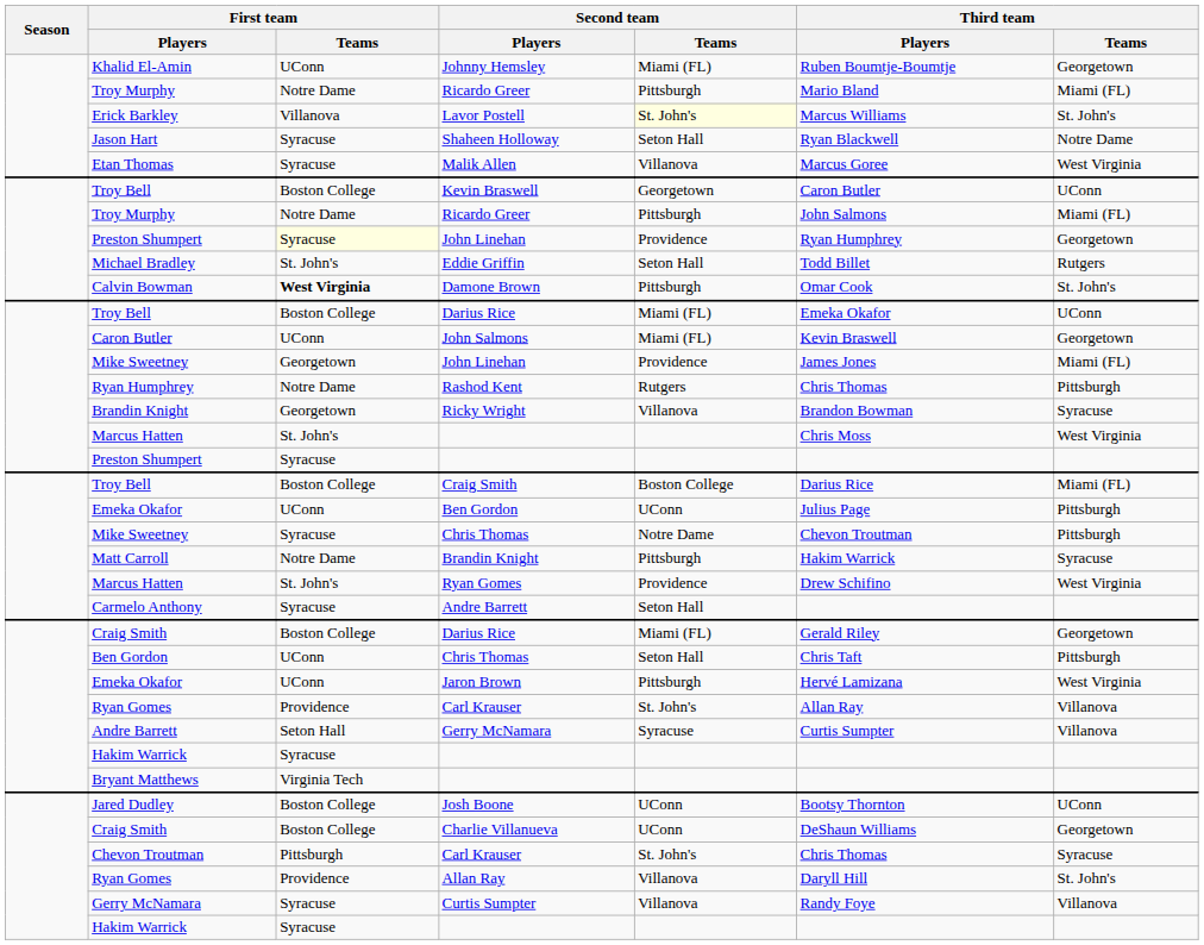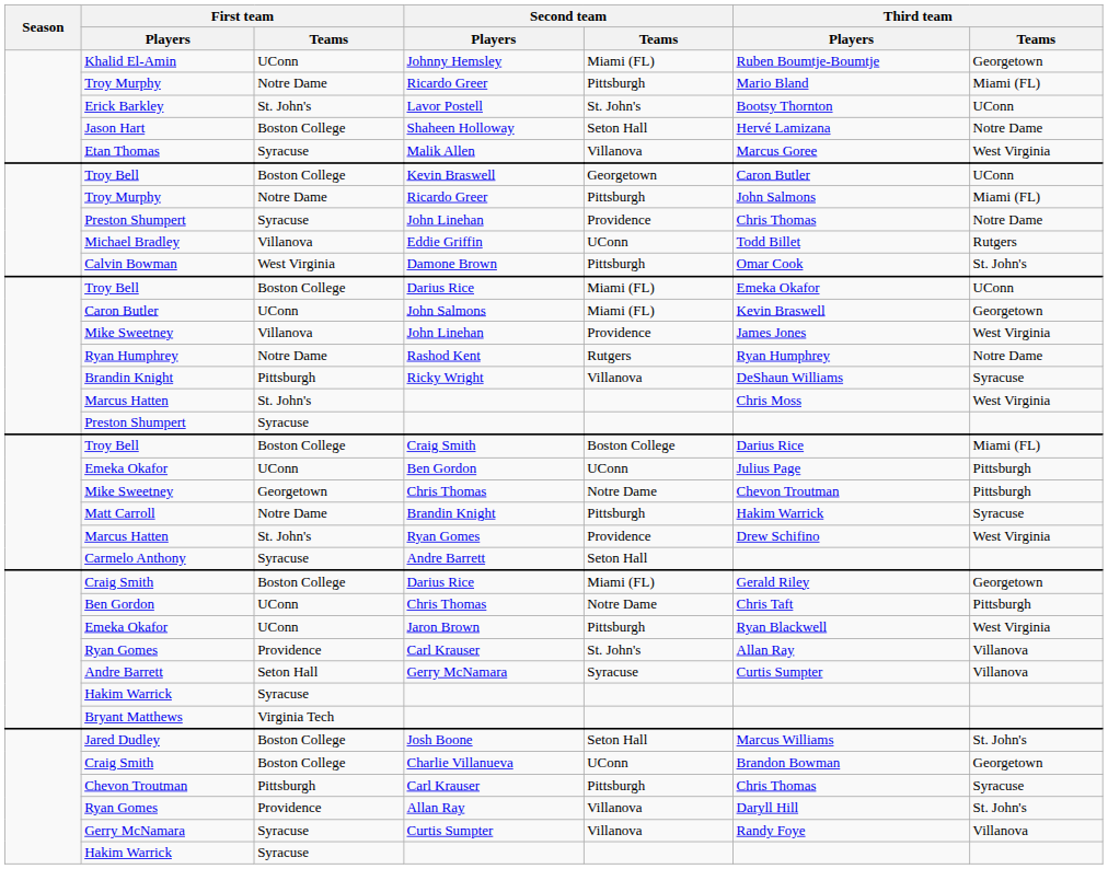 <table class="wikitable" style="width:98%">
 <tr>
 <th rowspan=2>Season</th>
 <th colspan=2>First team</th>
 <th colspan=2>Second team</th>
 <th colspan=2>Third team</th>
 </tr>
 <tr>
 <th>Players</th>
 <th>Teams</th>
 <th>Players</th>
 <th>Teams</th>
 <th>Players</th>
 <th>Teams</th>
 </tr>
 <tr>
 <td rowspan=5></td>
 <td><a href='#'>Khalid El-Amin</a></td>
 <td>UConn</td>
 <td><a href='#'>Johnny Hemsley</a></td>
 <td>Miami (FL)</td>
 <td><a href='#'>Ruben Boumtje-Boumtje</a></td>
 <td>Georgetown</td>
 </tr>
 <tr>
 <td><a href='#'>Troy Murphy</a></td>
 <td>Notre Dame</td>
 <td><a href='#'>Ricardo Greer</a></td>
 <td>Pittsburgh</td>
 <td><a href='#'>Mario Bland</a></td>
 <td>Miami (FL)</td>
 </tr>
 <tr>
 <td><a href='#'>Erick Barkley</a></td>
-<td>Villanova</td>
+<td>St. John's</td>
 <td><a href='#'>Lavor Postell</a></td>
-<td style="background: lightyellow;">St. John's</td>
-<td><a href='#'>Marcus Williams</a></td>
 <td>St. John's</td>
+<td><a href='#'>Bootsy Thornton</a></td>
+<td>UConn</td>
 </tr>
 <tr>
 <td><a href='#'>Jason Hart</a></td>
-<td>Syracuse</td>
+<td>Boston College</td>
 <td><a href='#'>Shaheen Holloway</a></td>
 <td>Seton Hall</td>
-<td><a href='#'>Ryan Blackwell</a></td>
+<td><a href='#'>Hervé Lamizana</a></td>
 <td>Notre Dame</td>
 </tr>
 <tr>
 <td><a href='#'>Etan Thomas</a></td>
 <td>Syracuse</td>
 <td><a href='#'>Malik Allen</a></td>
 <td>Villanova</td>
 <td><a href='#'>Marcus Goree</a></td>
 <td>West Virginia</td>
 </tr>
 <tr style="border-top:2px solid black">
 <td rowspan=5></td>
 <td><a href='#'>Troy Bell</a></td>
 <td>Boston College</td>
 <td><a href='#'>Kevin Braswell</a></td>
 <td>Georgetown</td>
 <td><a href='#'>Caron Butler</a></td>
 <td>UConn</td>
 </tr>
 <tr>
 <td><a href='#'>Troy Murphy</a></td>
 <td>Notre Dame</td>
 <td><a href='#'>Ricardo Greer</a></td>
 <td>Pittsburgh</td>
 <td><a href='#'>John Salmons</a></td>
 <td>Miami (FL)</td>
 </tr>
 <tr>
 <td><a href='#'>Preston Shumpert</a></td>
-<td style="background: lightyellow;">Syracuse</td>
+<td>Syracuse</td>
 <td><a href='#'>John Linehan</a></td>
 <td>Providence</td>
-<td><a href='#'>Ryan Humphrey</a></td>
-<td>Georgetown</td>
+<td><a href='#'>Chris Thomas</a></td>
+<td>Notre Dame</td>
 </tr>
 <tr>
 <td><a href='#'>Michael Bradley</a></td>
-<td>St. John's</td>
+<td>Villanova</td>
 <td><a href='#'>Eddie Griffin</a></td>
-<td>Seton Hall</td>
+<td>UConn</td>
 <td><a href='#'>Todd Billet</a></td>
 <td>Rutgers</td>
 </tr>
 <tr>
 <td><a href='#'>Calvin Bowman</a></td>
-<td><strong>West Virginia</strong></td>
+<td>West Virginia</td>
 <td><a href='#'>Damone Brown</a></td>
 <td>Pittsburgh</td>
 <td><a href='#'>Omar Cook</a></td>
 <td>St. John's</td>
 </tr>
 <tr style="border-top:2px solid black">
 <td rowspan=7></td>
 <td><a href='#'>Troy Bell</a></td>
 <td>Boston College</td>
 <td><a href='#'>Darius Rice</a></td>
 <td>Miami (FL)</td>
 <td><a href='#'>Emeka Okafor</a></td>
 <td>UConn</td>
 </tr>
 <tr>
 <td><a href='#'>Caron Butler</a></td>
 <td>UConn</td>
 <td><a href='#'>John Salmons</a></td>
 <td>Miami (FL)</td>
 <td><a href='#'>Kevin Braswell</a></td>
 <td>Georgetown</td>
 </tr>
 <tr>
 <td><a href='#'>Mike Sweetney</a></td>
-<td>Georgetown</td>
+<td>Villanova</td>
 <td><a href='#'>John Linehan</a></td>
 <td>Providence</td>
 <td><a href='#'>James Jones</a></td>
-<td>Miami (FL)</td>
+<td>West Virginia</td>
 </tr>
 <tr>
 <td><a href='#'>Ryan Humphrey</a></td>
 <td>Notre Dame</td>
 <td><a href='#'>Rashod Kent</a></td>
 <td>Rutgers</td>
-<td><a href='#'>Chris Thomas</a></td>
-<td>Pittsburgh</td>
+<td><a href='#'>Ryan Humphrey</a></td>
+<td>Notre Dame</td>
 </tr>
 <tr>
 <td><a href='#'>Brandin Knight</a></td>
-<td>Georgetown</td>
+<td>Pittsburgh</td>
 <td><a href='#'>Ricky Wright</a></td>
 <td>Villanova</td>
-<td><a href='#'>Brandon Bowman</a></td>
+<td><a href='#'>DeShaun Williams</a></td>
 <td>Syracuse</td>
 </tr>
 <tr>
 <td><a href='#'>Marcus Hatten</a></td>
 <td>St. John's</td>
 <td></td>
 <td></td>
 <td><a href='#'>Chris Moss</a></td>
 <td>West Virginia</td>
 </tr>
 <tr>
 <td><a href='#'>Preston Shumpert</a></td>
 <td>Syracuse</td>
 <td></td>
 <td></td>
 <td></td>
 <td></td>
 </tr>
 <tr style="border-top:2px solid black">
 <td rowspan=6></td>
 <td><a href='#'>Troy Bell</a></td>
 <td>Boston College</td>
 <td><a href='#'>Craig Smith</a></td>
 <td>Boston College</td>
 <td><a href='#'>Darius Rice</a></td>
 <td>Miami (FL)</td>
 </tr>
 <tr>
 <td><a href='#'>Emeka Okafor</a></td>
 <td>UConn</td>
 <td><a href='#'>Ben Gordon</a></td>
 <td>UConn</td>
 <td><a href='#'>Julius Page</a></td>
 <td>Pittsburgh</td>
 </tr>
 <tr>
 <td><a href='#'>Mike Sweetney</a></td>
-<td>Syracuse</td>
+<td>Georgetown</td>
 <td><a href='#'>Chris Thomas</a></td>
 <td>Notre Dame</td>
 <td><a href='#'>Chevon Troutman</a></td>
 <td>Pittsburgh</td>
 </tr>
 <tr>
 <td><a href='#'>Matt Carroll</a></td>
 <td>Notre Dame</td>
 <td><a href='#'>Brandin Knight</a></td>
 <td>Pittsburgh</td>
 <td><a href='#'>Hakim Warrick</a></td>
 <td>Syracuse</td>
 </tr>
 <tr>
 <td><a href='#'>Marcus Hatten</a></td>
 <td>St. John's</td>
 <td><a href='#'>Ryan Gomes</a></td>
 <td>Providence</td>
 <td><a href='#'>Drew Schifino</a></td>
 <td>West Virginia</td>
 </tr>
 <tr>
 <td><a href='#'>Carmelo Anthony</a></td>
 <td>Syracuse</td>
 <td><a href='#'>Andre Barrett</a></td>
 <td>Seton Hall</td>
 <td></td>
 <td></td>
 </tr>
 <tr style="border-top:2px solid black">
 <td rowspan=7></td>
 <td><a href='#'>Craig Smith</a></td>
 <td>Boston College</td>
 <td><a href='#'>Darius Rice</a></td>
 <td>Miami (FL)</td>
 <td><a href='#'>Gerald Riley</a></td>
 <td>Georgetown</td>
 </tr>
 <tr>
 <td><a href='#'>Ben Gordon</a></td>
 <td>UConn</td>
 <td><a href='#'>Chris Thomas</a></td>
-<td>Seton Hall</td>
+<td>Notre Dame</td>
 <td><a href='#'>Chris Taft</a></td>
 <td>Pittsburgh</td>
 </tr>
 <tr>
 <td><a href='#'>Emeka Okafor</a></td>
 <td>UConn</td>
 <td><a href='#'>Jaron Brown</a></td>
 <td>Pittsburgh</td>
-<td><a href='#'>Hervé Lamizana</a></td>
+<td><a href='#'>Ryan Blackwell</a></td>
 <td>West Virginia</td>
 </tr>
 <tr>
 <td><a href='#'>Ryan Gomes</a></td>
 <td>Providence</td>
 <td><a href='#'>Carl Krauser</a></td>
 <td>St. John's</td>
 <td><a href='#'>Allan Ray</a></td>
 <td>Villanova</td>
 </tr>
 <tr>
 <td><a href='#'>Andre Barrett</a></td>
 <td>Seton Hall</td>
 <td><a href='#'>Gerry McNamara</a></td>
 <td>Syracuse</td>
 <td><a href='#'>Curtis Sumpter</a></td>
 <td>Villanova</td>
 </tr>
 <tr>
 <td><a href='#'>Hakim Warrick</a></td>
 <td>Syracuse</td>
 <td></td>
 <td></td>
 <td></td>
 <td></td>
 </tr>
 <tr>
 <td><a href='#'>Bryant Matthews</a></td>
 <td>Virginia Tech</td>
 <td></td>
 <td></td>
 <td></td>
 <td></td>
 </tr>
 <tr style="border-top:2px solid black">
 <td rowspan=6></td>
 <td><a href='#'>Jared Dudley</a></td>
 <td>Boston College</td>
 <td><a href='#'>Josh Boone</a></td>
-<td>UConn</td>
-<td><a href='#'>Bootsy Thornton</a></td>
-<td>UConn</td>
+<td>Seton Hall</td>
+<td><a href='#'>Marcus Williams</a></td>
+<td>St. John's</td>
 </tr>
 <tr>
 <td><a href='#'>Craig Smith</a></td>
 <td>Boston College</td>
 <td><a href='#'>Charlie Villanueva</a></td>
 <td>UConn</td>
-<td><a href='#'>DeShaun Williams</a></td>
+<td><a href='#'>Brandon Bowman</a></td>
 <td>Georgetown</td>
 </tr>
 <tr>
 <td><a href='#'>Chevon Troutman</a></td>
 <td>Pittsburgh</td>
 <td><a href='#'>Carl Krauser</a></td>
-<td>St. John's</td>
+<td>Pittsburgh</td>
 <td><a href='#'>Chris Thomas</a></td>
 <td>Syracuse</td>
 </tr>
 <tr>
 <td><a href='#'>Ryan Gomes</a></td>
 <td>Providence</td>
 <td><a href='#'>Allan Ray</a></td>
 <td>Villanova</td>
 <td><a href='#'>Daryll Hill</a></td>
 <td>St. John's</td>
 </tr>
 <tr>
 <td><a href='#'>Gerry McNamara</a></td>
 <td>Syracuse</td>
 <td><a href='#'>Curtis Sumpter</a></td>
 <td>Villanova</td>
 <td><a href='#'>Randy Foye</a></td>
 <td>Villanova</td>
 </tr>
 <tr>
 <td><a href='#'>Hakim Warrick</a></td>
 <td>Syracuse</td>
 <td></td>
 <td></td>
 <td></td>
 <td></td>
 </tr>
 </table>
